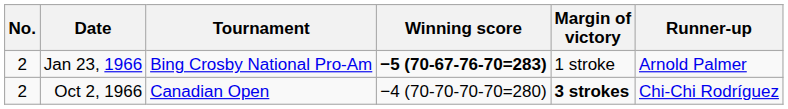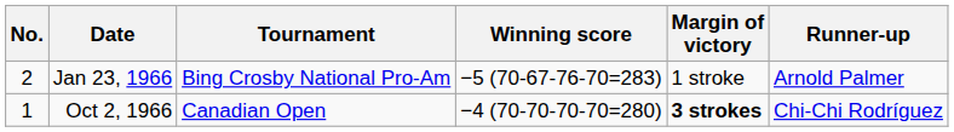 <table class="wikitable" style="font-size:95%;">
 <tr>
 <th>No.</th>
 <th>Date</th>
 <th>Tournament</th>
 <th>Winning score</th>
 <th>Margin of<br>victory</th>
 <th>Runner-up</th>
 </tr>
 <tr>
 <td align=center>2</td>
 <td align=right>Jan 23, <a href='#'>1966</a></td>
 <td><a href='#'>Bing Crosby National Pro-Am</a></td>
-<td><strong>−5 (70-67-76-70=283)</strong></td>
+<td>−5 (70-67-76-70=283)</td>
 <td>1 stroke</td>
 <td> <a href='#'>Arnold Palmer</a></td>
 </tr>
 <tr>
-<td align=center>2</td>
+<td align=center>1</td>
 <td align=right>Oct 2, 1966</td>
 <td><a href='#'>Canadian Open</a></td>
 <td>−4 (70-70-70-70=280)</td>
 <td><strong>3 strokes</strong></td>
 <td> <a href='#'>Chi-Chi Rodríguez</a></td>
 </tr>
 </table>
